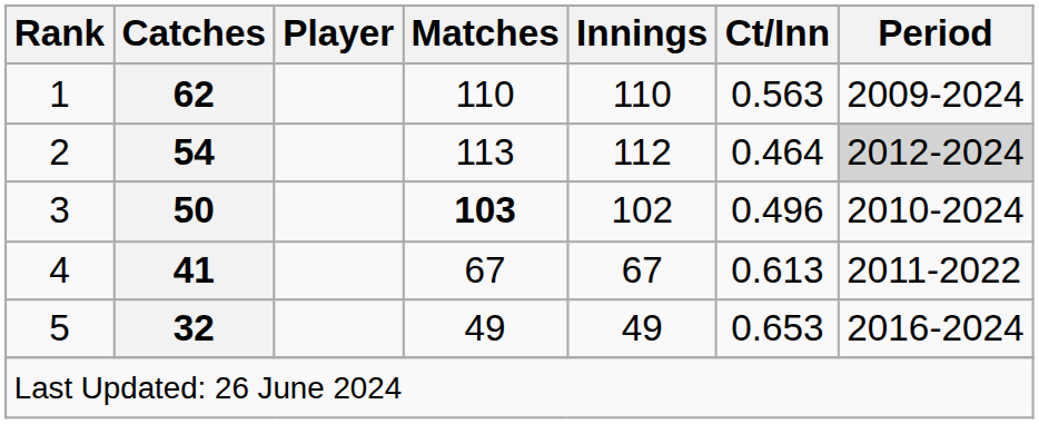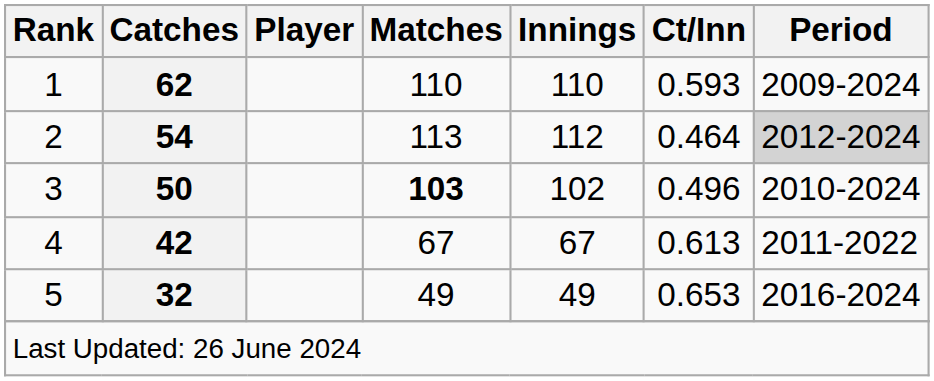 <table class="wikitable plainrowheaders sortable">
 <tr>
 <th scope=col>Rank</th>
 <th scope=col>Catches</th>
 <th scope=col>Player</th>
 <th scope=col>Matches</th>
 <th scope=col>Innings</th>
 <th scope=col>Ct/Inn</th>
 <th scope=col>Period</th>
 </tr>
 <tr>
 <td align=center>1</td>
 <th scope=row style=text-align:center;>62</th>
 <td></td>
 <td align=center>110</td>
 <td align=center>110</td>
-<td align=center>0.563</td>
+<td align=center>0.593</td>
 <td>2009-2024</td>
 </tr>
 <tr>
 <td align=center>2</td>
 <th scope=row style=text-align:center;>54</th>
 <td></td>
 <td align=center>113</td>
 <td align=center>112</td>
 <td align=center>0.464</td>
 <td style="background: lightgrey;">2012-2024</td>
 </tr>
 <tr>
 <td align=center>3</td>
 <th scope=row style=text-align:center;>50</th>
 <td></td>
 <td align=center><strong>103</strong></td>
 <td align=center>102</td>
 <td align=center>0.496</td>
 <td>2010-2024</td>
 </tr>
 <tr>
 <td align=center>4</td>
-<th scope=row style=text-align:center;>41</th>
+<th scope=row style=text-align:center;>42</th>
 <td></td>
 <td align=center>67</td>
 <td align=center>67</td>
 <td align=center>0.613</td>
 <td>2011-2022</td>
 </tr>
 <tr>
 <td align=center>5</td>
 <th scope=row style=text-align:center;>32</th>
 <td></td>
 <td align=center>49</td>
 <td align=center>49</td>
 <td align=center>0.653</td>
 <td>2016-2024</td>
 </tr>
 <tr>
 </tr>
 <tr class=sortbottom>
 <td colspan=7><small>Last Updated: 26 June 2024</small></td>
 </tr>
 </table>
